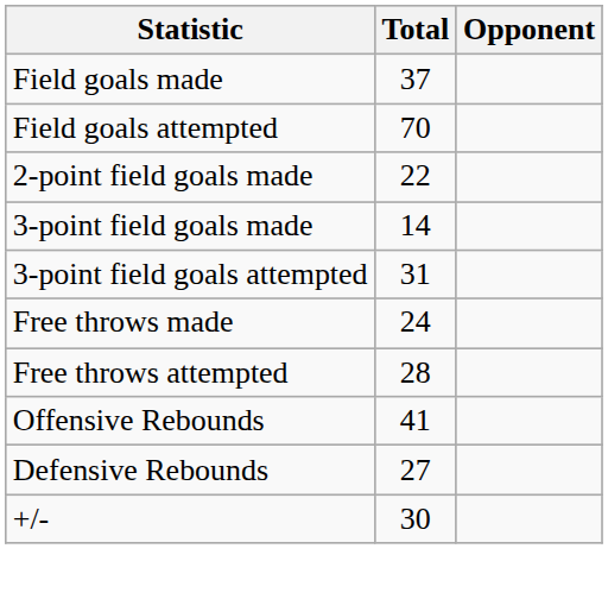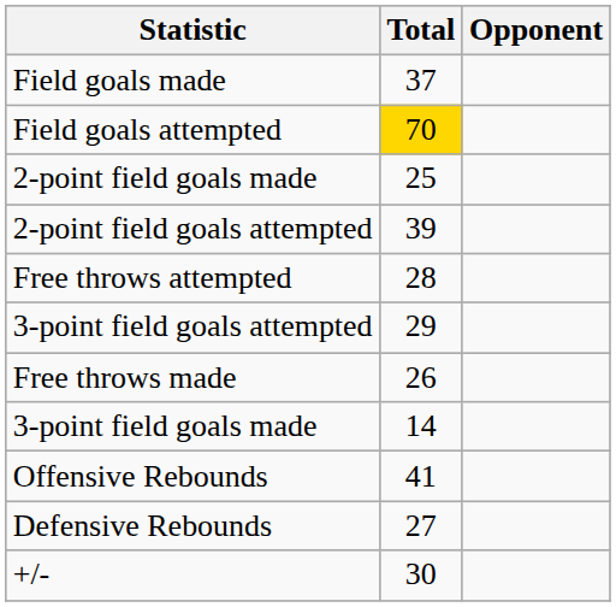 <table class=wikitable>
 <tr>
 <th>Statistic</th>
 <th>Total</th>
 <th>Opponent</th>
 </tr>
 <tr>
 <td>Field goals made</td>
 <td align=center>37</td>
 <td><br></td>
 </tr>
 <tr>
 <td>Field goals attempted</td>
-<td align=center>70</td>
+<td align=center style="background: gold;">70</td>
 <td></td>
 </tr>
 <tr>
 <td>2-point field goals made</td>
-<td align=center>22</td>
+<td align=center>25</td>
 <td><br></td>
 </tr>
 <tr>
-<td>3-point field goals made</td>
-<td align=center>14</td>
-<td></td>
-</tr>
-<tr>
-<td>3-point field goals attempted</td>
-<td align=center>31</td>
-<td></td>
-</tr>
-<tr>
-<td>Free throws made</td>
-<td align=center>24</td>
+<td>2-point field goals attempted</td>
+<td align=center>39</td>
 <td></td>
 </tr>
 <tr>
 <td>Free throws attempted</td>
 <td align=center>28</td>
+<td></td>
+</tr>
+<tr>
+<td>3-point field goals attempted</td>
+<td align=center>29</td>
+<td></td>
+</tr>
+<tr>
+<td>Free throws made</td>
+<td align=center>26</td>
+<td></td>
+</tr>
+<tr>
+<td>3-point field goals made</td>
+<td align=center>14</td>
 <td></td>
 </tr>
 <tr>
 <td>Offensive Rebounds</td>
 <td align=center>41</td>
 <td></td>
 </tr>
 <tr>
 <td>Defensive Rebounds</td>
 <td align=center>27</td>
 <td></td>
 </tr>
 <tr>
 <td>+/-</td>
 <td align=center>30</td>
 <td></td>
 </tr>
 </table>
